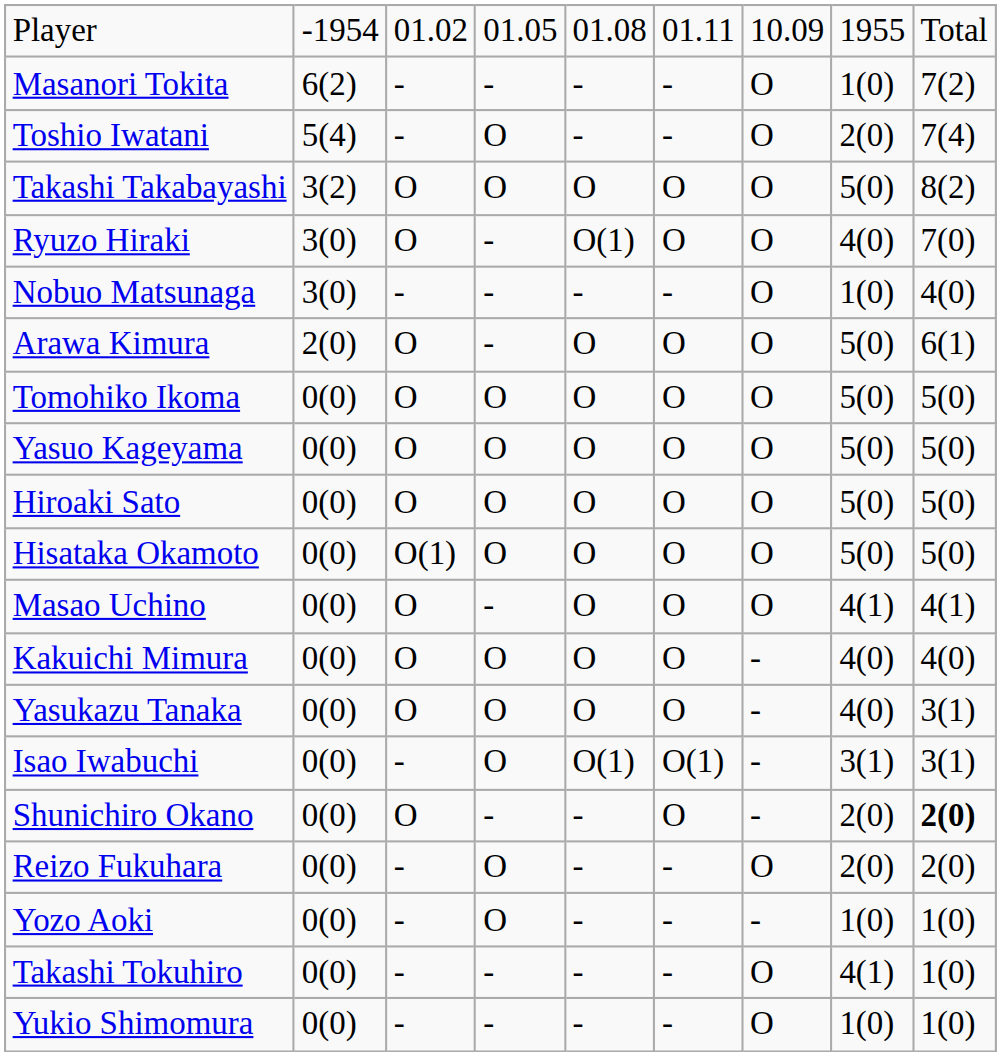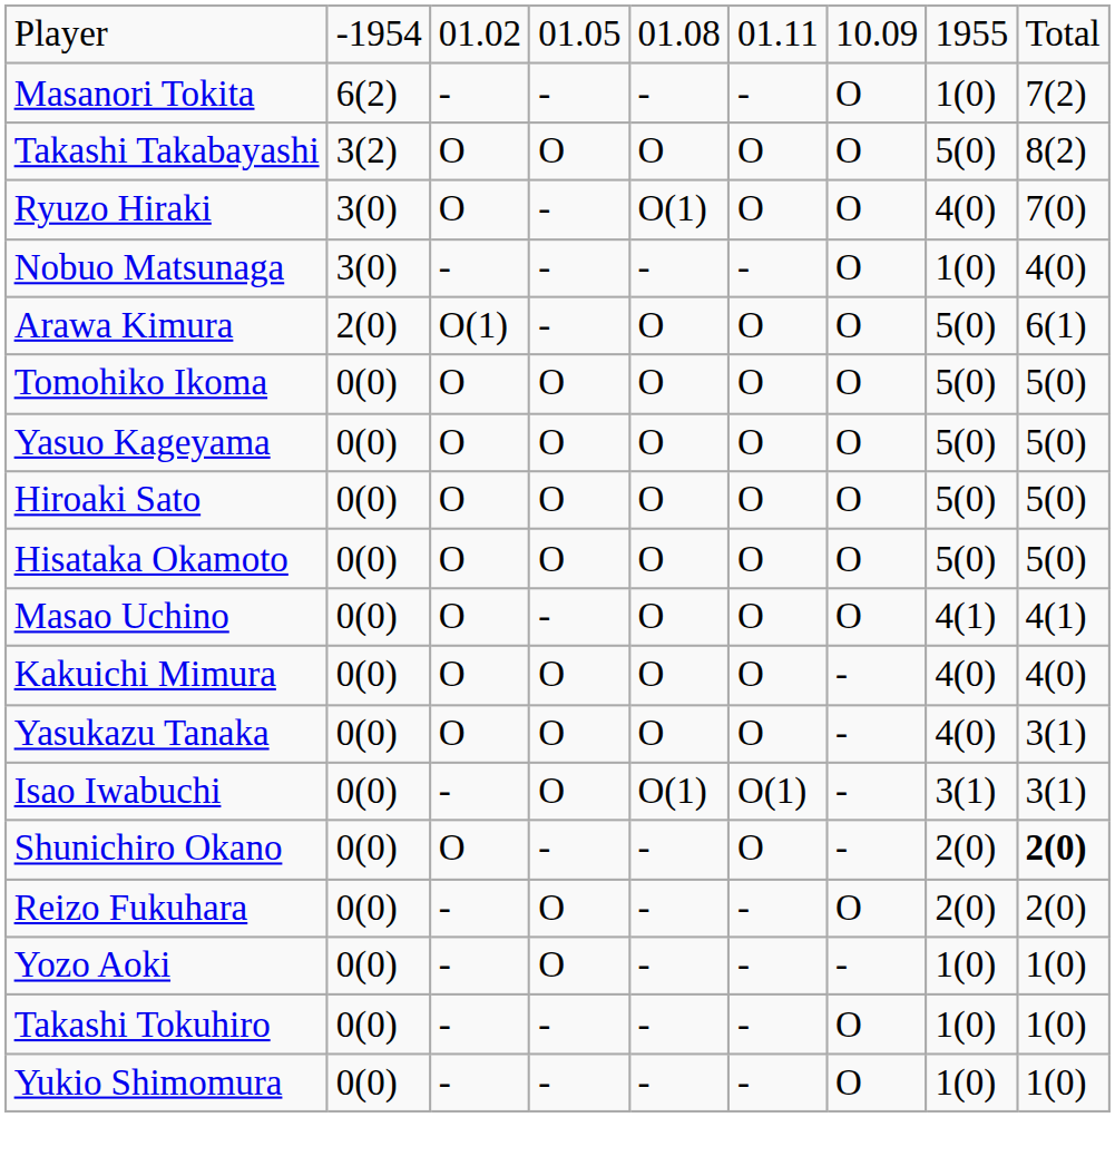 <table class="wikitable" style="text-align:left;">
 <tr>
 <td>Player</td>
 <td>-1954</td>
 <td>01.02</td>
 <td>01.05</td>
 <td>01.08</td>
 <td>01.11</td>
 <td>10.09</td>
 <td>1955</td>
 <td>Total</td>
 </tr>
 <tr>
 <td><a href='#'>Masanori Tokita</a></td>
 <td>6(2)</td>
 <td>-</td>
 <td>-</td>
 <td>-</td>
 <td>-</td>
 <td>O</td>
 <td>1(0)</td>
 <td>7(2)</td>
-</tr>
-<tr>
-<td><a href='#'>Toshio Iwatani</a></td>
-<td>5(4)</td>
-<td>-</td>
-<td>O</td>
-<td>-</td>
-<td>-</td>
-<td>O</td>
-<td>2(0)</td>
-<td>7(4)</td>
 </tr>
 <tr>
 <td><a href='#'>Takashi Takabayashi</a></td>
 <td>3(2)</td>
 <td>O</td>
 <td>O</td>
 <td>O</td>
 <td>O</td>
 <td>O</td>
 <td>5(0)</td>
 <td>8(2)</td>
 </tr>
 <tr>
 <td><a href='#'>Ryuzo Hiraki</a></td>
 <td>3(0)</td>
 <td>O</td>
 <td>-</td>
 <td>O(1)</td>
 <td>O</td>
 <td>O</td>
 <td>4(0)</td>
 <td>7(0)</td>
 </tr>
 <tr>
 <td><a href='#'>Nobuo Matsunaga</a></td>
 <td>3(0)</td>
 <td>-</td>
 <td>-</td>
 <td>-</td>
 <td>-</td>
 <td>O</td>
 <td>1(0)</td>
 <td>4(0)</td>
 </tr>
 <tr>
 <td><a href='#'>Arawa Kimura</a></td>
 <td>2(0)</td>
-<td>O</td>
+<td>O(1)</td>
 <td>-</td>
 <td>O</td>
 <td>O</td>
 <td>O</td>
 <td>5(0)</td>
 <td>6(1)</td>
 </tr>
 <tr>
 <td><a href='#'>Tomohiko Ikoma</a></td>
 <td>0(0)</td>
 <td>O</td>
 <td>O</td>
 <td>O</td>
 <td>O</td>
 <td>O</td>
 <td>5(0)</td>
 <td>5(0)</td>
 </tr>
 <tr>
 <td><a href='#'>Yasuo Kageyama</a></td>
 <td>0(0)</td>
 <td>O</td>
 <td>O</td>
 <td>O</td>
 <td>O</td>
 <td>O</td>
 <td>5(0)</td>
 <td>5(0)</td>
 </tr>
 <tr>
 <td><a href='#'>Hiroaki Sato</a></td>
 <td>0(0)</td>
 <td>O</td>
 <td>O</td>
 <td>O</td>
 <td>O</td>
 <td>O</td>
 <td>5(0)</td>
 <td>5(0)</td>
 </tr>
 <tr>
 <td><a href='#'>Hisataka Okamoto</a></td>
 <td>0(0)</td>
-<td>O(1)</td>
+<td>O</td>
 <td>O</td>
 <td>O</td>
 <td>O</td>
 <td>O</td>
 <td>5(0)</td>
 <td>5(0)</td>
 </tr>
 <tr>
 <td><a href='#'>Masao Uchino</a></td>
 <td>0(0)</td>
 <td>O</td>
 <td>-</td>
 <td>O</td>
 <td>O</td>
 <td>O</td>
 <td>4(1)</td>
 <td>4(1)</td>
 </tr>
 <tr>
 <td><a href='#'>Kakuichi Mimura</a></td>
 <td>0(0)</td>
 <td>O</td>
 <td>O</td>
 <td>O</td>
 <td>O</td>
 <td>-</td>
 <td>4(0)</td>
 <td>4(0)</td>
 </tr>
 <tr>
 <td><a href='#'>Yasukazu Tanaka</a></td>
 <td>0(0)</td>
 <td>O</td>
 <td>O</td>
 <td>O</td>
 <td>O</td>
 <td>-</td>
 <td>4(0)</td>
 <td>3(1)</td>
 </tr>
 <tr>
 <td><a href='#'>Isao Iwabuchi</a></td>
 <td>0(0)</td>
 <td>-</td>
 <td>O</td>
 <td>O(1)</td>
 <td>O(1)</td>
 <td>-</td>
 <td>3(1)</td>
 <td>3(1)</td>
 </tr>
 <tr>
 <td><a href='#'>Shunichiro Okano</a></td>
 <td>0(0)</td>
 <td>O</td>
 <td>-</td>
 <td>-</td>
 <td>O</td>
 <td>-</td>
 <td>2(0)</td>
 <td><strong>2(0)</strong></td>
 </tr>
 <tr>
 <td><a href='#'>Reizo Fukuhara</a></td>
 <td>0(0)</td>
 <td>-</td>
 <td>O</td>
 <td>-</td>
 <td>-</td>
 <td>O</td>
 <td>2(0)</td>
 <td>2(0)</td>
 </tr>
 <tr>
 <td><a href='#'>Yozo Aoki</a></td>
 <td>0(0)</td>
 <td>-</td>
 <td>O</td>
 <td>-</td>
 <td>-</td>
 <td>-</td>
 <td>1(0)</td>
 <td>1(0)</td>
 </tr>
 <tr>
 <td><a href='#'>Takashi Tokuhiro</a></td>
 <td>0(0)</td>
 <td>-</td>
 <td>-</td>
 <td>-</td>
 <td>-</td>
 <td>O</td>
-<td>4(1)</td>
+<td>1(0)</td>
 <td>1(0)</td>
 </tr>
 <tr>
 <td><a href='#'>Yukio Shimomura</a></td>
 <td>0(0)</td>
 <td>-</td>
 <td>-</td>
 <td>-</td>
 <td>-</td>
 <td>O</td>
 <td>1(0)</td>
 <td>1(0)</td>
 </tr>
 </table>
